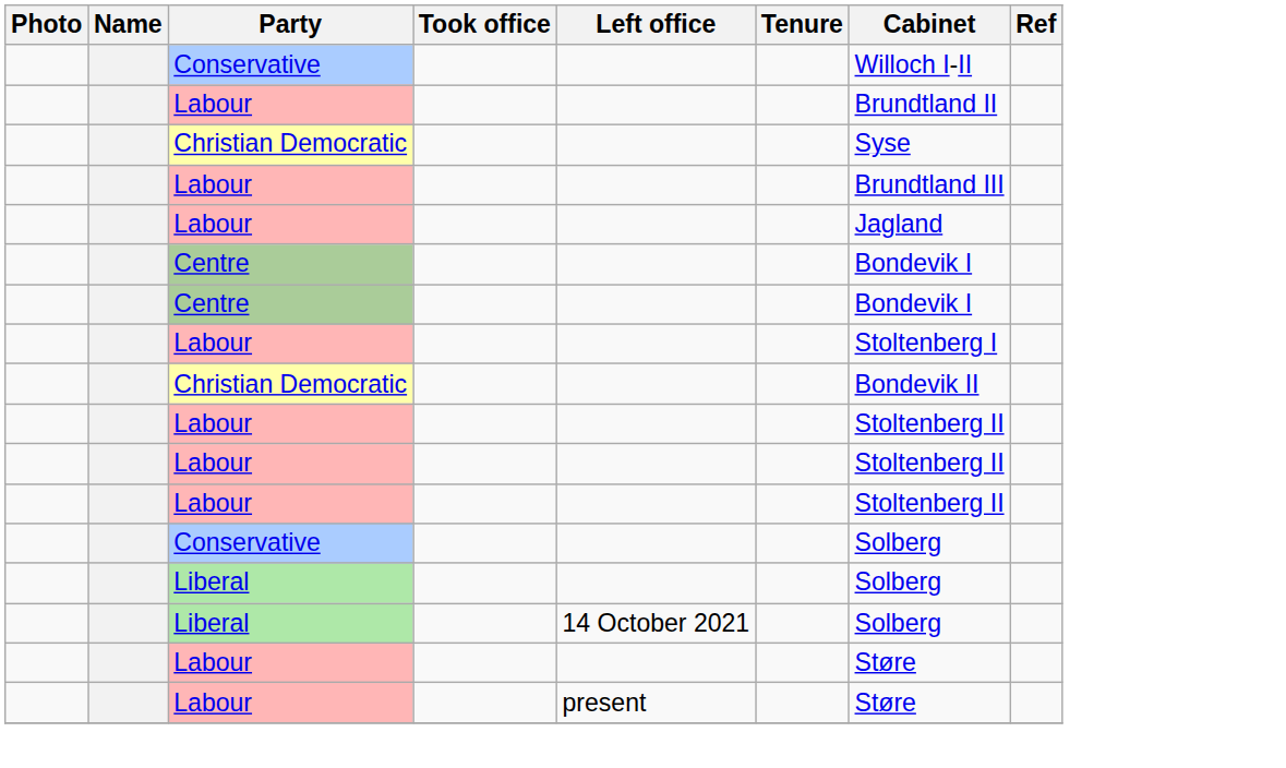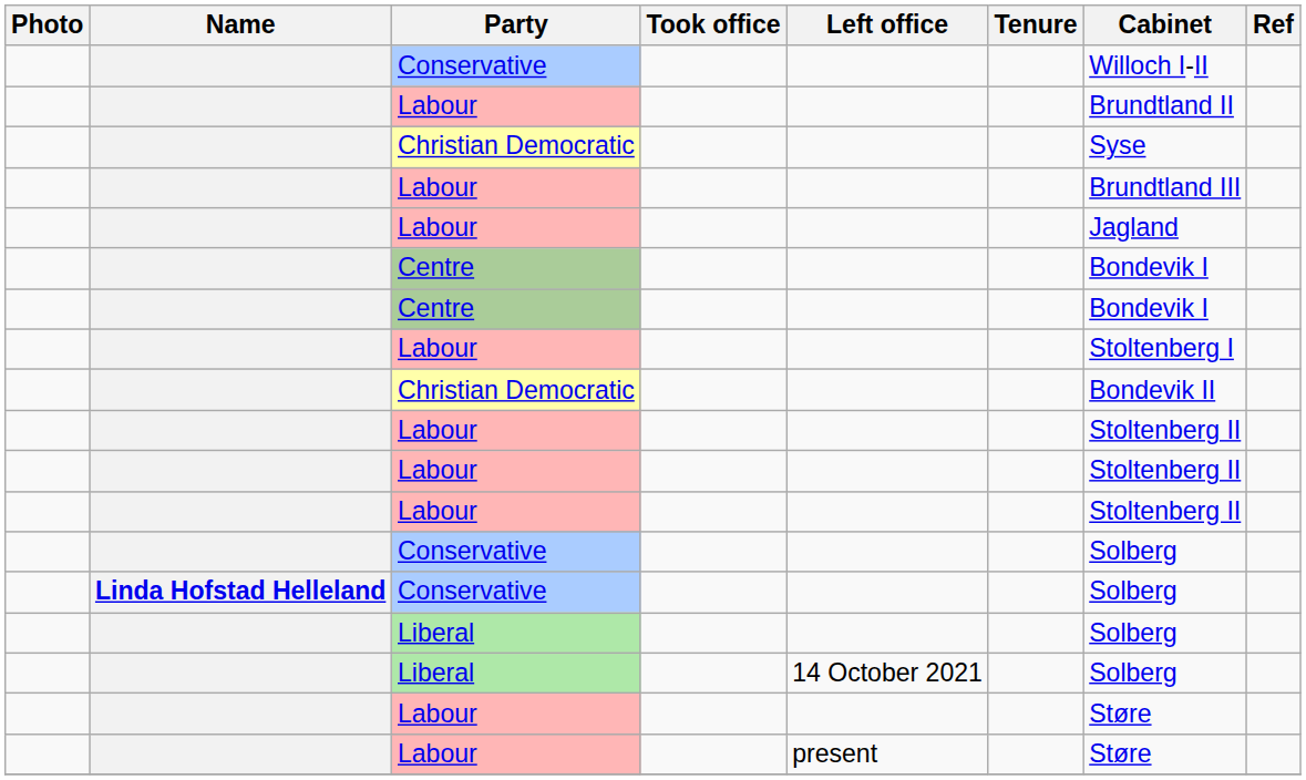 <table class="wikitable plainrowheaders sortable">
 <tr>
 <th scope=col class=unsortable>Photo</th>
 <th scope=col>Name</th>
 <th scope=col>Party</th>
 <th scope=col>Took office</th>
 <th scope=col>Left office</th>
 <th scope=col>Tenure</th>
 <th scope=col>Cabinet</th>
 <th scope=col class=unsortable>Ref</th>
 </tr>
 <tr>
 <td align=center></td>
 <th scope=row></th>
 <td style="background:#AACCFF"><a href='#'>Conservative</a></td>
 <td></td>
 <td></td>
 <td></td>
 <td><a href='#'>Willoch I</a>-<a href='#'>II</a></td>
 <td align=center></td>
 </tr>
 <tr>
 <td align=center></td>
 <th scope=row></th>
 <td style="background:#FFB6B6"><a href='#'>Labour</a></td>
 <td></td>
 <td></td>
 <td></td>
 <td><a href='#'>Brundtland II</a></td>
 <td align=center></td>
 </tr>
 <tr>
 <td align=center></td>
 <th scope=row></th>
 <td style="background:#FFFFAA"><a href='#'>Christian Democratic</a></td>
 <td></td>
 <td></td>
 <td></td>
 <td><a href='#'>Syse</a></td>
 <td align=center></td>
 </tr>
 <tr>
 <td align=center></td>
 <th scope=row></th>
 <td style="background:#FFB6B6"><a href='#'>Labour</a></td>
 <td></td>
 <td></td>
 <td></td>
 <td><a href='#'>Brundtland III</a></td>
 <td align=center></td>
 </tr>
 <tr>
 <td align=center></td>
 <th scope=row></th>
 <td style="background:#FFB6B6"><a href='#'>Labour</a></td>
 <td></td>
 <td></td>
 <td></td>
 <td><a href='#'>Jagland</a></td>
 <td align=center></td>
 </tr>
 <tr>
 <td align=center></td>
 <th scope=row></th>
 <td style="background:#AACC99"><a href='#'>Centre</a></td>
 <td></td>
 <td></td>
 <td></td>
 <td><a href='#'>Bondevik I</a></td>
 <td align=center></td>
 </tr>
 <tr>
 <td align=center></td>
 <th scope=row></th>
 <td style="background:#AACC99"><a href='#'>Centre</a></td>
 <td></td>
 <td></td>
 <td></td>
 <td><a href='#'>Bondevik I</a></td>
 <td align=center></td>
 </tr>
 <tr>
 <td align=center></td>
 <th scope=row></th>
 <td style="background:#FFB6B6"><a href='#'>Labour</a></td>
 <td></td>
 <td></td>
 <td></td>
 <td><a href='#'>Stoltenberg I</a></td>
 <td align=center></td>
 </tr>
 <tr>
 <td align=center></td>
 <th scope=row></th>
 <td style="background:#FFFFAA"><a href='#'>Christian Democratic</a></td>
 <td></td>
 <td></td>
 <td></td>
 <td><a href='#'>Bondevik II</a></td>
 <td align=center></td>
 </tr>
 <tr>
 <td align=center></td>
 <th scope=row></th>
 <td style="background:#FFB6B6"><a href='#'>Labour</a></td>
 <td></td>
 <td></td>
 <td></td>
 <td><a href='#'>Stoltenberg II</a></td>
 <td align=center></td>
 </tr>
 <tr>
 <td align=center></td>
 <th scope=row></th>
 <td style="background:#FFB6B6"><a href='#'>Labour</a></td>
 <td></td>
 <td></td>
 <td></td>
 <td><a href='#'>Stoltenberg II</a></td>
 <td align=center></td>
 </tr>
 <tr>
 <td align=center></td>
 <th scope=row></th>
 <td style="background:#FFB6B6"><a href='#'>Labour</a></td>
 <td></td>
 <td></td>
 <td></td>
 <td><a href='#'>Stoltenberg II</a></td>
 <td align=center></td>
 </tr>
 <tr>
 <td align=center></td>
 <th scope=row></th>
 <td style="background:#AACCFF"><a href='#'>Conservative</a></td>
 <td></td>
 <td></td>
 <td></td>
 <td><a href='#'>Solberg</a></td>
 <td align=center></td>
 </tr>
 <tr>
 <td align=center></td>
+<th scope=row><a href='#'>Linda Hofstad Helleland</a></th>
+<td style="background:#AACCFF"><a href='#'>Conservative</a></td>
+<td></td>
+<td></td>
+<td></td>
+<td><a href='#'>Solberg</a></td>
+<td align=center></td>
+</tr>
+<tr>
+<td align=center></td>
 <th scope=row></th>
 <td style="background:#AEE8A8"><a href='#'>Liberal</a></td>
 <td></td>
 <td></td>
 <td></td>
 <td><a href='#'>Solberg</a></td>
 <td align=center></td>
 </tr>
 <tr>
 <td align=center></td>
 <th scope=row></th>
 <td style="background:#AEE8A8"><a href='#'>Liberal</a></td>
 <td></td>
 <td>14 October 2021</td>
 <td></td>
 <td><a href='#'>Solberg</a></td>
 <td align=center></td>
 </tr>
 <tr>
 <td align=center></td>
 <th scope=row></th>
 <td style="background:#FFB6B6"><a href='#'>Labour</a></td>
 <td></td>
 <td></td>
 <td></td>
 <td><a href='#'>Støre</a></td>
 <td align=center></td>
 </tr>
 <tr>
 <td align=center></td>
 <th scope=row></th>
 <td style="background:#FFB6B6"><a href='#'>Labour</a></td>
 <td></td>
 <td>present</td>
 <td></td>
 <td><a href='#'>Støre</a></td>
 <td align=center></td>
 </tr>
 <tr>
 </tr>
 </table>
